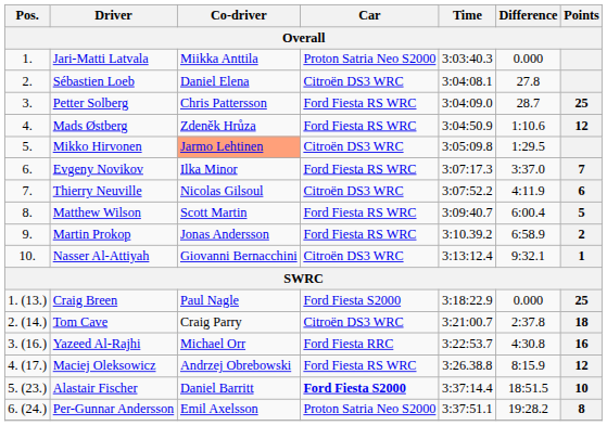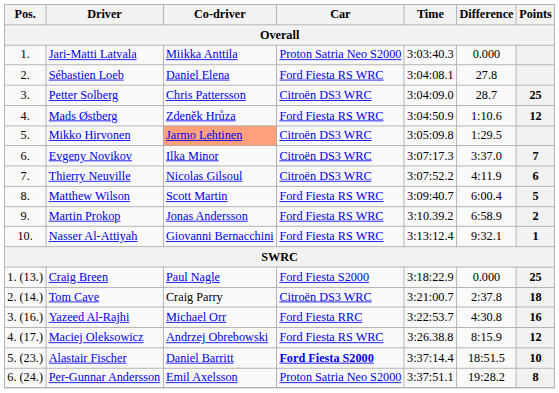 <table class="wikitable" style="text-align: center; font-size: 90%; max-width: 950px;">
 <tr>
 <th>Pos.</th>
 <th>Driver</th>
 <th>Co-driver</th>
 <th>Car</th>
 <th>Time</th>
 <th>Difference</th>
 <th>Points</th>
 </tr>
 <tr>
 <th colspan=7>Overall</th>
 </tr>
 <tr>
 <td>1.</td>
 <td align="left"> <a href='#'>Jari-Matti Latvala</a></td>
 <td align="left"> <a href='#'>Miikka Anttila</a></td>
 <td align="left"><a href='#'>Proton Satria Neo S2000</a></td>
 <td>3:03:40.3</td>
 <td align=middle>0.000</td>
 <th><strong></strong></th>
 </tr>
 <tr>
 <td>2.</td>
 <td align="left"> <a href='#'>Sébastien Loeb</a></td>
 <td align="left"> <a href='#'>Daniel Elena</a></td>
-<td align="left"><a href='#'>Citroën DS3 WRC</a></td>
+<td align="left"><a href='#'>Ford Fiesta RS WRC</a></td>
 <td>3:04:08.1</td>
 <td>27.8</td>
 <th><strong></strong></th>
 </tr>
 <tr>
 <td>3.</td>
 <td align="left"> <a href='#'>Petter Solberg</a></td>
 <td align="left"> <a href='#'>Chris Pattersson</a></td>
-<td align="left"><a href='#'>Ford Fiesta RS WRC</a></td>
+<td align="left"><a href='#'>Citroën DS3 WRC</a></td>
 <td>3:04:09.0</td>
 <td>28.7</td>
 <th>25</th>
 </tr>
 <tr>
 <td>4.</td>
 <td align="left"> <a href='#'>Mads Østberg</a></td>
 <td align="left"> <a href='#'>Zdeněk Hrůza</a></td>
 <td align="left"><a href='#'>Ford Fiesta RS WRC</a></td>
 <td>3:04:50.9</td>
 <td>1:10.6</td>
 <th>12</th>
 </tr>
 <tr>
 <td>5.</td>
 <td align="left"> <a href='#'>Mikko Hirvonen</a></td>
 <td align="left" style="background: lightsalmon;"> <a href='#'>Jarmo Lehtinen</a></td>
 <td align="left"><a href='#'>Citroën DS3 WRC</a></td>
 <td>3:05:09.8</td>
 <td>1:29.5</td>
 <th><strong></strong></th>
 </tr>
 <tr>
 <td>6.</td>
 <td align="left"> <a href='#'>Evgeny Novikov</a></td>
 <td align="left"> <a href='#'>Ilka Minor</a></td>
-<td align="left"><a href='#'>Ford Fiesta RS WRC</a></td>
+<td align="left"><a href='#'>Citroën DS3 WRC</a></td>
 <td>3:07:17.3</td>
 <td>3:37.0</td>
 <th>7</th>
 </tr>
 <tr>
 <td>7.</td>
 <td align="left"> <a href='#'>Thierry Neuville</a></td>
 <td align="left"> <a href='#'>Nicolas Gilsoul</a></td>
 <td align="left"><a href='#'>Citroën DS3 WRC</a></td>
 <td>3:07:52.2</td>
 <td>4:11.9</td>
 <th>6</th>
 </tr>
 <tr>
 <td>8.</td>
 <td align="left"> <a href='#'>Matthew Wilson</a></td>
 <td align="left"> <a href='#'>Scott Martin</a></td>
 <td align="left"><a href='#'>Ford Fiesta RS WRC</a></td>
 <td>3:09:40.7</td>
 <td>6:00.4</td>
 <th>5</th>
 </tr>
 <tr>
 <td>9.</td>
 <td align="left"> <a href='#'>Martin Prokop</a></td>
 <td align="left"> <a href='#'>Jonas Andersson</a></td>
 <td align="left"><a href='#'>Ford Fiesta RS WRC</a></td>
 <td>3:10.39.2</td>
 <td>6:58.9</td>
 <th>2</th>
 </tr>
 <tr>
 <td>10.</td>
 <td align="left"> <a href='#'>Nasser Al-Attiyah</a></td>
 <td align="left"> <a href='#'>Giovanni Bernacchini</a></td>
-<td align="left"><a href='#'>Citroën DS3 WRC</a></td>
+<td align="left"><a href='#'>Ford Fiesta RS WRC</a></td>
 <td>3:13:12.4</td>
 <td>9:32.1</td>
 <th>1</th>
 </tr>
 <tr>
 <th colspan=7>SWRC</th>
 </tr>
 <tr>
 <td>1. (13.)</td>
 <td align="left"> <a href='#'>Craig Breen</a></td>
 <td align="left"> <a href='#'>Paul Nagle</a></td>
 <td align="left"><a href='#'>Ford Fiesta S2000</a></td>
 <td>3:18:22.9</td>
 <td>0.000</td>
 <th>25</th>
 </tr>
 <tr>
 <td>2. (14.)</td>
 <td align="left"> <a href='#'>Tom Cave</a></td>
 <td align="left"> Craig Parry</td>
 <td align="left"><a href='#'>Citroën DS3 WRC</a></td>
 <td>3:21:00.7</td>
 <td>2:37.8</td>
 <th>18</th>
 </tr>
 <tr>
 <td>3. (16.)</td>
 <td align="left"> <a href='#'>Yazeed Al-Rajhi</a></td>
 <td align="left"> <a href='#'>Michael Orr</a></td>
 <td align="left"><a href='#'>Ford Fiesta RRC</a></td>
 <td>3:22:53.7</td>
 <td>4:30.8</td>
 <th>16</th>
 </tr>
 <tr>
 <td>4. (17.)</td>
 <td align="left"> <a href='#'>Maciej Oleksowicz</a></td>
 <td align="left"> <a href='#'>Andrzej Obrebowski</a></td>
 <td align="left"><a href='#'>Ford Fiesta RS WRC</a></td>
 <td>3:26.38.8</td>
 <td>8:15.9</td>
 <th>12</th>
 </tr>
 <tr>
 <td>5. (23.)</td>
 <td align="left"> <a href='#'>Alastair Fischer</a></td>
 <td align="left"> <a href='#'>Daniel Barritt</a></td>
 <td align="left"><strong><a href='#'>Ford Fiesta S2000</a></strong></td>
 <td>3:37:14.4</td>
 <td>18:51.5</td>
 <th>10</th>
 </tr>
 <tr>
 <td>6. (24.)</td>
 <td align="left"> <a href='#'>Per-Gunnar Andersson</a></td>
 <td align="left"> <a href='#'>Emil Axelsson</a></td>
 <td align="left"><a href='#'>Proton Satria Neo S2000</a></td>
 <td>3:37:51.1</td>
 <td>19:28.2</td>
 <th>8</th>
 </tr>
 <tr>
 </tr>
 </table>
